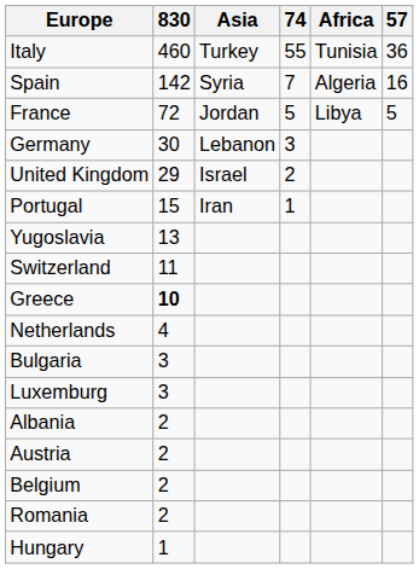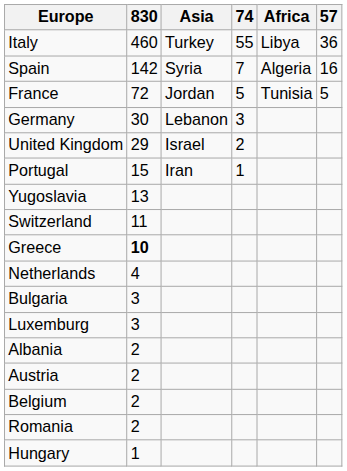 <table class="wikitable sortable mw-collapsible">
 <tr>
 <th>Europe</th>
 <th>830</th>
 <th>Asia</th>
 <th>74</th>
 <th>Africa</th>
 <th>57</th>
 </tr>
 <tr>
 <td>Italy</td>
 <td>460</td>
 <td>Turkey</td>
 <td>55</td>
-<td>Tunisia</td>
+<td>Libya</td>
 <td>36</td>
 </tr>
 <tr>
 <td>Spain</td>
 <td>142</td>
 <td>Syria</td>
 <td>7</td>
 <td>Algeria</td>
 <td>16</td>
 </tr>
 <tr>
 <td>France</td>
 <td>72</td>
 <td>Jordan</td>
 <td>5</td>
-<td>Libya</td>
+<td>Tunisia</td>
 <td>5</td>
 </tr>
 <tr>
 <td>Germany</td>
 <td>30</td>
 <td>Lebanon</td>
 <td>3</td>
 <td></td>
 <td></td>
 </tr>
 <tr>
 <td>United Kingdom</td>
 <td>29</td>
 <td>Israel</td>
 <td>2</td>
 <td></td>
 <td></td>
 </tr>
 <tr>
 <td>Portugal</td>
 <td>15</td>
 <td>Iran</td>
 <td>1</td>
 <td></td>
 <td></td>
 </tr>
 <tr>
 <td>Yugoslavia</td>
 <td>13</td>
 <td></td>
 <td></td>
 <td></td>
 <td></td>
 </tr>
 <tr>
 <td>Switzerland</td>
 <td>11</td>
 <td></td>
 <td></td>
 <td></td>
 <td></td>
 </tr>
 <tr>
 <td>Greece</td>
 <td><strong>10</strong></td>
 <td></td>
 <td></td>
 <td></td>
 <td></td>
 </tr>
 <tr>
 <td>Netherlands</td>
 <td>4</td>
 <td></td>
 <td></td>
 <td></td>
 <td></td>
 </tr>
 <tr>
 <td>Bulgaria</td>
 <td>3</td>
 <td></td>
 <td></td>
 <td></td>
 <td></td>
 </tr>
 <tr>
 <td>Luxemburg</td>
 <td>3</td>
 <td></td>
 <td></td>
 <td></td>
 <td></td>
 </tr>
 <tr>
 <td>Albania</td>
 <td>2</td>
 <td></td>
 <td></td>
 <td></td>
 <td></td>
 </tr>
 <tr>
 <td>Austria</td>
 <td>2</td>
 <td></td>
 <td></td>
 <td></td>
 <td></td>
 </tr>
 <tr>
 <td>Belgium</td>
 <td>2</td>
 <td></td>
 <td></td>
 <td></td>
 <td></td>
 </tr>
 <tr>
 <td>Romania</td>
 <td>2</td>
 <td></td>
 <td></td>
 <td></td>
 <td></td>
 </tr>
 <tr>
 <td>Hungary</td>
 <td>1</td>
 <td></td>
 <td></td>
 <td></td>
 <td></td>
 </tr>
 </table>
